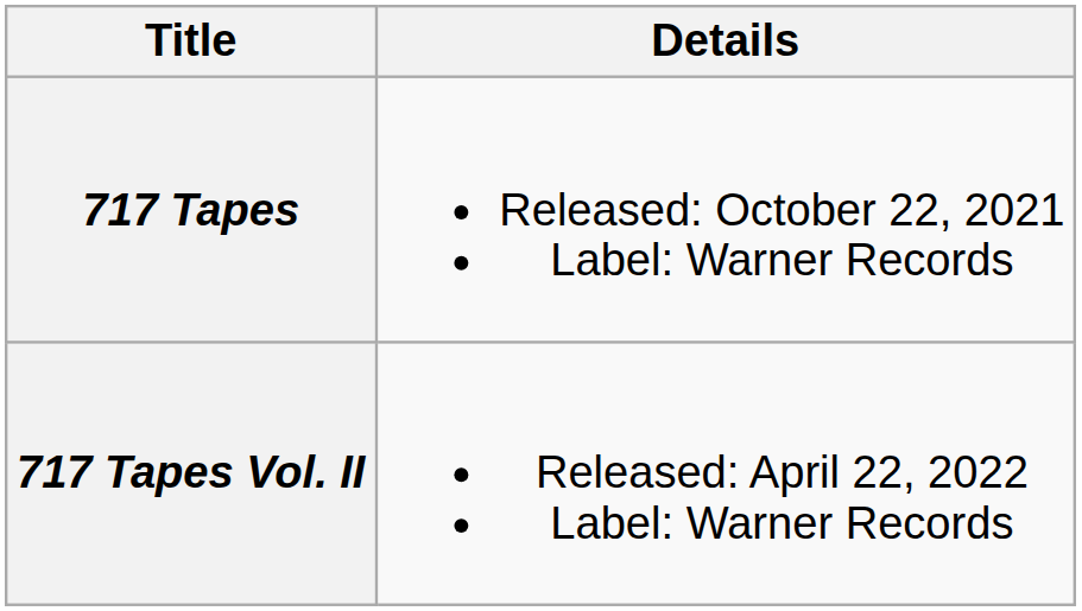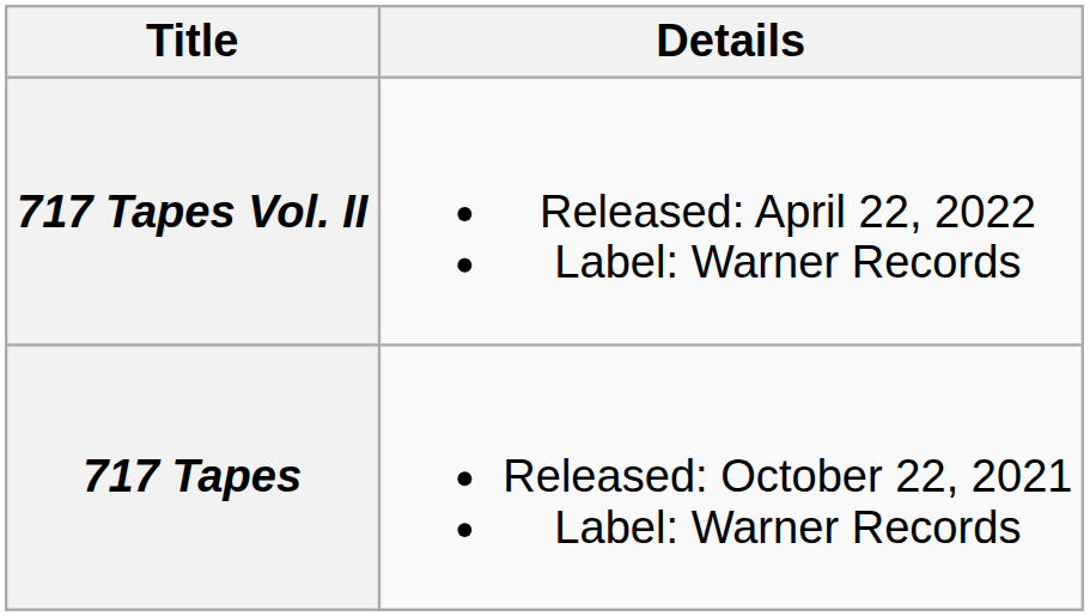 <table class="wikitable plainrowheaders" style="text-align:center;">
 <tr>
 <th scope="col">Title</th>
 <th scope="col">Details</th>
 </tr>
 <tr>
+<th scope="row"><em>717 Tapes Vol. II</em></th>
+<td><br><ul><li>Released: April 22, 2022</li><li>Label: Warner Records</li></ul></td>
+</tr>
+<tr>
 <th scope="row"><em>717 Tapes</em></th>
 <td><br><ul><li>Released: October 22, 2021</li><li>Label: Warner Records</li></ul></td>
 </tr>
-<tr>
-<th scope="row"><em>717 Tapes Vol. II</em></th>
-<td><br><ul><li>Released: April 22, 2022</li><li>Label: Warner Records</li></ul></td>
-</tr>
 </table>
